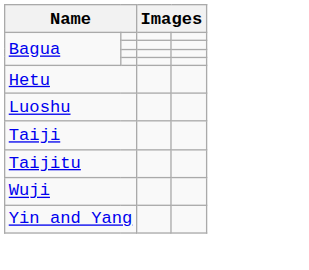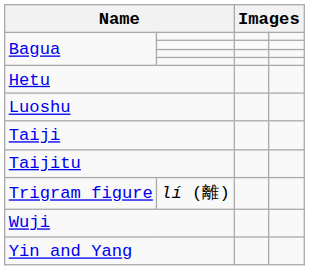 <table class="wikitable sortable mw-collapsible">
 <tr>
 <th colspan="2">Name</th>
 <th colspan="2">Images</th>
 </tr>
 <tr>
 <td rowspan="4"><a href='#'>Bagua</a></td>
 <td></td>
 <td></td>
 <td></td>
 </tr>
 <tr>
 <td></td>
 <td></td>
 <td></td>
 </tr>
 <tr>
 <td></td>
 <td></td>
 <td></td>
 </tr>
 <tr>
 <td></td>
 <td></td>
 <td></td>
 </tr>
 <tr>
 <td colspan="2"><a href='#'>Hetu</a></td>
 <td></td>
 <td></td>
 </tr>
 <tr>
 <td colspan="2"><a href='#'>Luoshu</a></td>
 <td></td>
 <td></td>
 </tr>
 <tr>
 <td colspan="2"><a href='#'>Taiji</a></td>
 <td></td>
 <td></td>
 </tr>
 <tr>
 <td colspan="2"><a href='#'>Taijitu</a></td>
 <td></td>
 <td></td>
 </tr>
 <tr>
+<td><a href='#'>Trigram figure</a></td>
+<td><em>lí</em> (離)</td>
+<td></td>
+<td></td>
+</tr>
+<tr>
 <td colspan="2"><a href='#'>Wuji</a></td>
 <td></td>
 <td></td>
 </tr>
 <tr>
 <td colspan="2"><a href='#'>Yin and Yang</a></td>
 <td></td>
 <td></td>
 </tr>
 </table>
